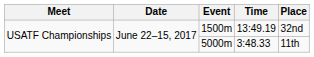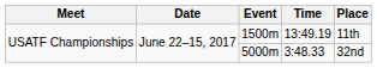 <table class="wikitable sortable">
 <tr>
 <th>Meet</th>
 <th>Date</th>
 <th>Event</th>
 <th>Time</th>
 <th>Place</th>
 </tr>
 <tr>
 <td rowspan="2">USATF Championships</td>
 <td rowspan="2">June 22–15, 2017</td>
 <td>1500m</td>
 <td>13:49.19</td>
-<td>32nd</td>
+<td>11th</td>
 </tr>
 <tr>
 <td>5000m</td>
 <td>3:48.33</td>
-<td>11th</td>
+<td>32nd</td>
 </tr>
 </table>
